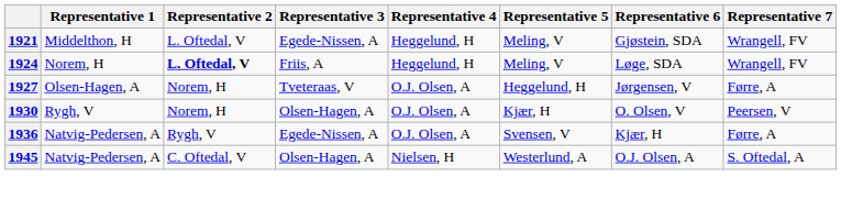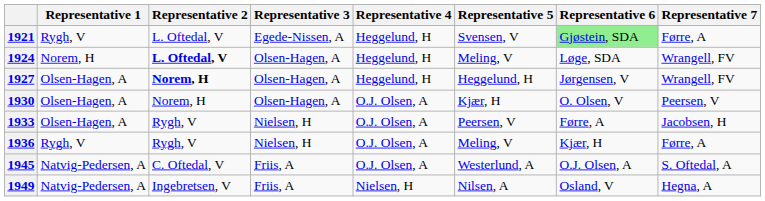 <table class=wikitable>
 <tr>
 <th></th>
 <th>Representative 1</th>
 <th>Representative 2</th>
 <th>Representative 3</th>
 <th>Representative 4</th>
 <th>Representative 5</th>
 <th>Representative 6</th>
 <th>Representative 7</th>
 </tr>
 <tr>
 <th><a href='#'>1921</a></th>
-<td><a href='#'>Middelthon</a>, H</td>
+<td><a href='#'>Rygh</a>, V</td>
 <td><a href='#'>L. Oftedal</a>, V</td>
 <td><a href='#'>Egede-Nissen</a>, A</td>
 <td><a href='#'>Heggelund</a>, H</td>
-<td><a href='#'>Meling</a>, V</td>
-<td><a href='#'>Gjøstein</a>, SDA</td>
-<td><a href='#'>Wrangell</a>, FV</td>
+<td><a href='#'>Svensen</a>, V</td>
+<td style="background: lightgreen;"><a href='#'>Gjøstein</a>, SDA</td>
+<td><a href='#'>Førre</a>, A</td>
 </tr>
 <tr>
 <th><a href='#'>1924</a></th>
 <td><a href='#'>Norem</a>, H</td>
 <td><strong><a href='#'>L. Oftedal</a>, V</strong></td>
-<td><a href='#'>Friis</a>, A</td>
+<td><a href='#'>Olsen-Hagen</a>, A</td>
 <td><a href='#'>Heggelund</a>, H</td>
 <td><a href='#'>Meling</a>, V</td>
 <td><a href='#'>Løge</a>, SDA</td>
 <td><a href='#'>Wrangell</a>, FV</td>
 </tr>
 <tr>
 <th><a href='#'>1927</a></th>
 <td><a href='#'>Olsen-Hagen</a>, A</td>
-<td><a href='#'>Norem</a>, H</td>
-<td><a href='#'>Tveteraas</a>, V</td>
-<td><a href='#'>O.J. Olsen</a>, A</td>
+<td><strong><a href='#'>Norem</a>, H</strong></td>
+<td><a href='#'>Olsen-Hagen</a>, A</td>
+<td><a href='#'>Heggelund</a>, H</td>
 <td><a href='#'>Heggelund</a>, H</td>
 <td><a href='#'>Jørgensen</a>, V</td>
-<td><a href='#'>Førre</a>, A</td>
+<td><a href='#'>Wrangell</a>, FV</td>
 </tr>
 <tr>
 <th><a href='#'>1930</a></th>
-<td><a href='#'>Rygh</a>, V</td>
+<td><a href='#'>Olsen-Hagen</a>, A</td>
 <td><a href='#'>Norem</a>, H</td>
 <td><a href='#'>Olsen-Hagen</a>, A</td>
 <td><a href='#'>O.J. Olsen</a>, A</td>
 <td><a href='#'>Kjær</a>, H</td>
 <td><a href='#'>O. Olsen</a>, V</td>
 <td><a href='#'>Peersen</a>, V</td>
 </tr>
 <tr>
+<th><a href='#'>1933</a></th>
+<td><a href='#'>Olsen-Hagen</a>, A</td>
+<td><a href='#'>Rygh</a>, V</td>
+<td><a href='#'>Nielsen</a>, H</td>
+<td><a href='#'>O.J. Olsen</a>, A</td>
+<td><a href='#'>Peersen</a>, V</td>
+<td><a href='#'>Førre</a>, A</td>
+<td><a href='#'>Jacobsen</a>, H</td>
+</tr>
+<tr>
 <th><a href='#'>1936</a></th>
-<td><a href='#'>Natvig-Pedersen</a>, A</td>
 <td><a href='#'>Rygh</a>, V</td>
-<td><a href='#'>Egede-Nissen</a>, A</td>
+<td><a href='#'>Rygh</a>, V</td>
+<td><a href='#'>Nielsen</a>, H</td>
 <td><a href='#'>O.J. Olsen</a>, A</td>
-<td><a href='#'>Svensen</a>, V</td>
+<td><a href='#'>Meling</a>, V</td>
 <td><a href='#'>Kjær</a>, H</td>
 <td><a href='#'>Førre</a>, A</td>
 </tr>
 <tr>
 <th><a href='#'>1945</a></th>
 <td><a href='#'>Natvig-Pedersen</a>, A</td>
 <td><a href='#'>C. Oftedal</a>, V</td>
-<td><a href='#'>Olsen-Hagen</a>, A</td>
-<td><a href='#'>Nielsen</a>, H</td>
+<td><a href='#'>Friis</a>, A</td>
+<td><a href='#'>O.J. Olsen</a>, A</td>
 <td><a href='#'>Westerlund</a>, A</td>
 <td><a href='#'>O.J. Olsen</a>, A</td>
 <td><a href='#'>S. Oftedal</a>, A</td>
 </tr>
+<tr>
+<th><a href='#'>1949</a></th>
+<td><a href='#'>Natvig-Pedersen</a>, A</td>
+<td><a href='#'>Ingebretsen</a>, V</td>
+<td><a href='#'>Friis</a>, A</td>
+<td><a href='#'>Nielsen</a>, H</td>
+<td><a href='#'>Nilsen</a>, A</td>
+<td><a href='#'>Osland</a>, V</td>
+<td><a href='#'>Hegna</a>, A</td>
+</tr>
 </table>
